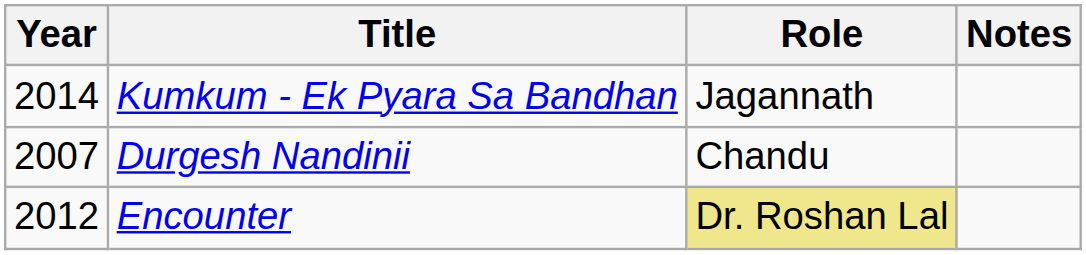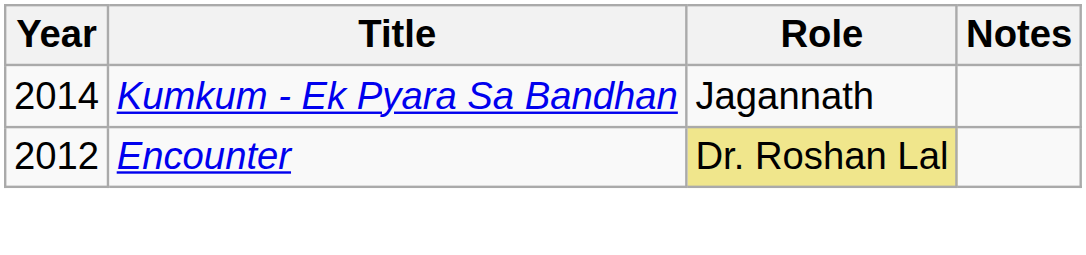 <table class="wikitable sortable">
 <tr>
 <th scope="col">Year</th>
 <th scope="col">Title</th>
 <th scope="col">Role</th>
 <th scope="col" class="unsortable">Notes</th>
 </tr>
 <tr>
 <td>2014</td>
 <td><em><a href='#'>Kumkum - Ek Pyara Sa Bandhan</a></em></td>
 <td>Jagannath</td>
 <td></td>
 </tr>
 <tr>
-<td>2007</td>
-<td><em><a href='#'>Durgesh Nandinii</a></em></td>
-<td>Chandu</td>
-<td></td>
-</tr>
-<tr>
 <td>2012</td>
 <td><em><a href='#'>Encounter</a></em></td>
 <td style="background: khaki;">Dr. Roshan Lal</td>
 <td></td>
 </tr>
 </table>
